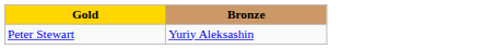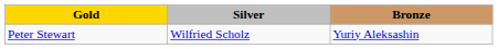 <table class="wikitable" style="text-align:left">
 <tr align="center">
 <td width=200 bgcolor=gold><strong>Gold</strong></td>
+<td width=200 bgcolor=silver><strong>Silver</strong></td>
 <td width=200 bgcolor=CC9966><strong>Bronze</strong></td>
 </tr>
 <tr>
 <td><a href='#'>Peter Stewart</a><br><em></em></td>
+<td><a href='#'>Wilfried Scholz</a><br><em></em></td>
 <td><a href='#'>Yuriy Aleksashin</a><br><em></em></td>
 </tr>
 </table>
